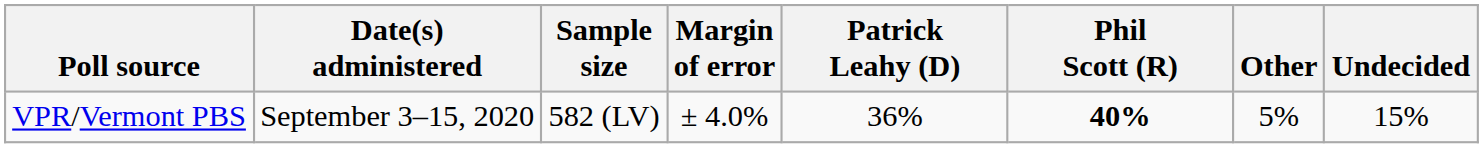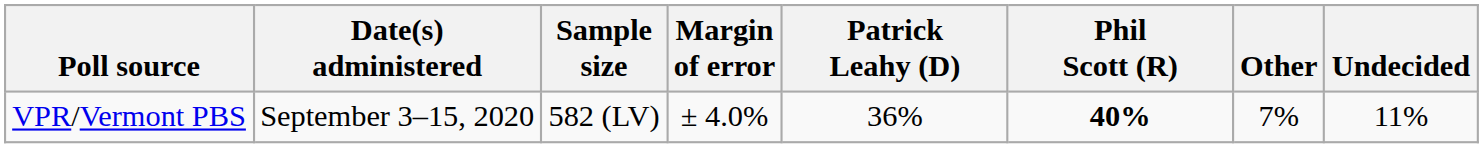 <table class="wikitable" style="font-size:90%;text-align:center;">
 <tr valign=bottom>
 <th>Poll source</th>
 <th>Date(s)<br>administered</th>
 <th>Sample<br>size</th>
 <th>Margin<br>of error</th>
 <th style="width:100px;">Patrick<br>Leahy (D)</th>
 <th style="width:100px;">Phil<br>Scott (R)</th>
 <th>Other</th>
 <th>Undecided</th>
 </tr>
 <tr>
 <td style="text-align:left;"><a href='#'>VPR</a>/<a href='#'>Vermont PBS</a></td>
 <td>September 3–15, 2020</td>
 <td>582 (LV)</td>
 <td>± 4.0%</td>
 <td>36%</td>
 <td><strong>40%</strong></td>
-<td>5%</td>
-<td>15%</td>
+<td>7%</td>
+<td>11%</td>
 </tr>
 </table>
